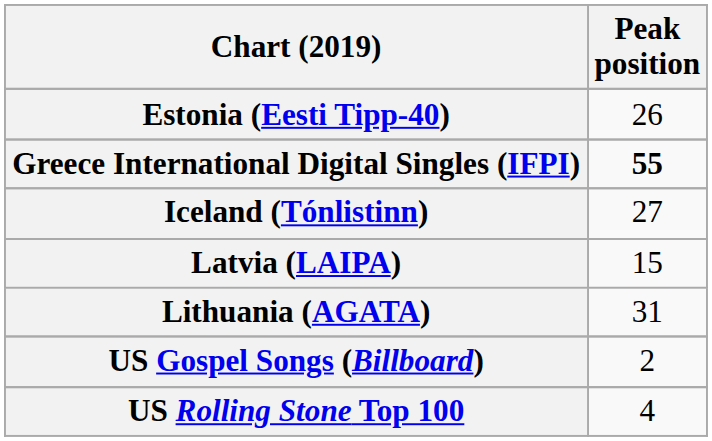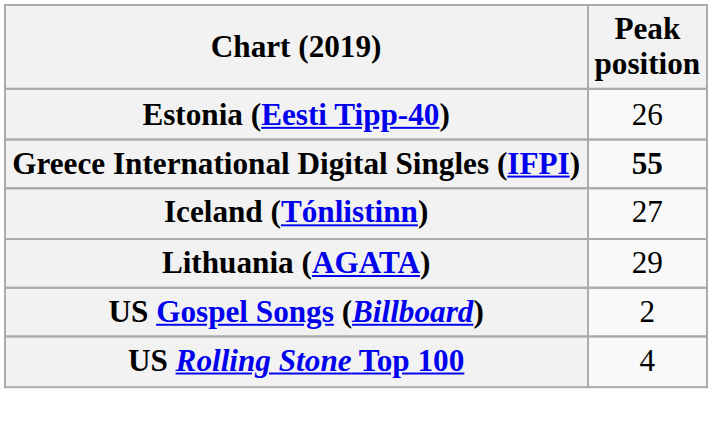 <table class="wikitable sortable plainrowheaders" style="text-align:center">
 <tr>
 <th scope="col">Chart (2019)</th>
 <th scope="col">Peak<br>position</th>
 </tr>
 <tr>
 </tr>
 <tr>
 </tr>
 <tr>
 </tr>
 <tr>
 </tr>
 <tr>
 </tr>
 <tr>
 <th scope="row">Estonia (<a href='#'>Eesti Tipp-40</a>)</th>
 <td>26</td>
 </tr>
 <tr>
 </tr>
 <tr>
 <th scope="row">Greece International Digital Singles (<a href='#'>IFPI</a>)</th>
 <td><strong>55</strong></td>
 </tr>
 <tr>
 </tr>
 <tr>
 <th scope="row">Iceland (<a href='#'>Tónlistinn</a>)</th>
 <td>27</td>
 </tr>
 <tr>
 </tr>
 <tr>
 </tr>
 <tr>
-<th scope="row">Latvia (<a href='#'>LAIPA</a>)</th>
-<td>15</td>
-</tr>
-<tr>
 <th scope="row">Lithuania (<a href='#'>AGATA</a>)</th>
-<td>31</td>
+<td>29</td>
 </tr>
 <tr>
 </tr>
 <tr>
 </tr>
 <tr>
 </tr>
 <tr>
 </tr>
 <tr>
 </tr>
 <tr>
 </tr>
 <tr>
 </tr>
 <tr>
 </tr>
 <tr>
 </tr>
 <tr>
 </tr>
 <tr>
 <th scope="row">US <a href='#'>Gospel Songs</a> (<em><a href='#'>Billboard</a></em>)</th>
 <td>2</td>
 </tr>
 <tr>
 </tr>
 <tr>
 <th scope="row">US <a href='#'><em>Rolling Stone</em> Top 100</a></th>
 <td>4</td>
 </tr>
 </table>
